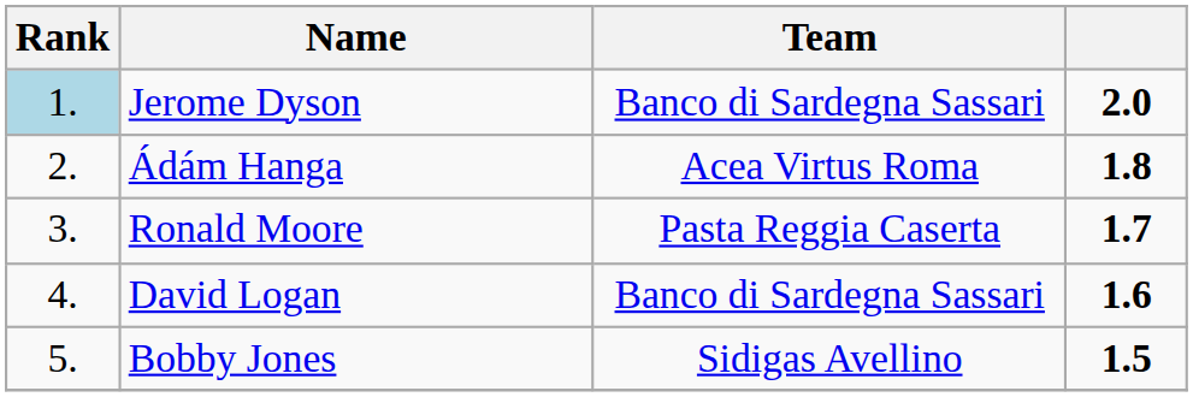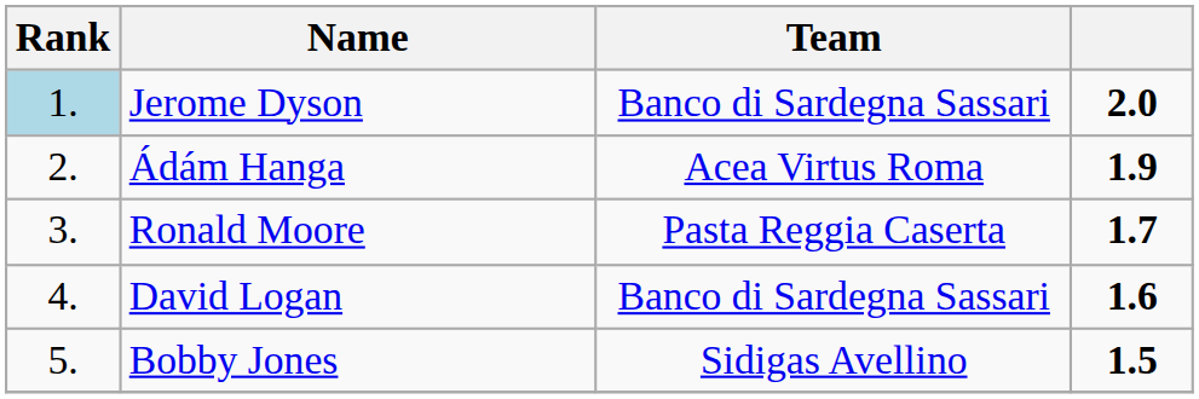 <table class="wikitable" style="text-align: center;">
 <tr>
 <th>Rank</th>
 <th width=180>Name</th>
 <th width=180>Team</th>
 <th width=40></th>
 </tr>
 <tr>
 <td style="background: lightblue;">1.</td>
 <td align="left"> <a href='#'>Jerome Dyson</a></td>
 <td><a href='#'>Banco di Sardegna Sassari</a></td>
 <td><strong>2.0</strong></td>
 </tr>
 <tr>
 <td>2.</td>
 <td align="left"> <a href='#'>Ádám Hanga</a></td>
 <td><a href='#'>Acea Virtus Roma</a></td>
-<td><strong>1.8</strong></td>
+<td><strong>1.9</strong></td>
 </tr>
 <tr>
 <td>3.</td>
 <td align="left"> <a href='#'>Ronald Moore</a></td>
 <td><a href='#'>Pasta Reggia Caserta</a></td>
 <td><strong>1.7</strong></td>
 </tr>
 <tr>
 <td>4.</td>
 <td align="left"> <a href='#'>David Logan</a></td>
 <td><a href='#'>Banco di Sardegna Sassari</a></td>
 <td><strong>1.6</strong></td>
 </tr>
 <tr>
 <td>5.</td>
 <td align="left"> <a href='#'>Bobby Jones</a></td>
 <td><a href='#'>Sidigas Avellino</a></td>
 <td><strong>1.5</strong></td>
 </tr>
 <tr>
 </tr>
 </table>
